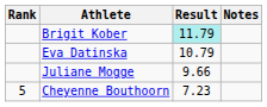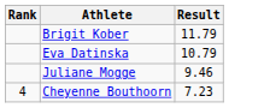 <table class="wikitable sortable" style="text-align:center">
 <tr>
 <th>Rank</th>
 <th>Athlete</th>
 <th>Result</th>
-<th>Notes</th>
 </tr>
 <tr>
 <td></td>
 <td style="text-align:left"><a href='#'>Brigit Kober</a><br></td>
-<td style="background: paleturquoise;">11.79</td>
-<td></td>
+<td>11.79</td>
 </tr>
 <tr>
 <td></td>
 <td style="text-align:left"><a href='#'>Eva Datinska</a><br></td>
 <td>10.79</td>
-<td></td>
 </tr>
 <tr>
 <td></td>
 <td style="text-align:left"><a href='#'>Juliane Mogge</a><br></td>
-<td>9.66</td>
-<td></td>
+<td>9.46</td>
 </tr>
 <tr>
-<td>5</td>
+<td>4</td>
 <td style="text-align:left"><a href='#'>Cheyenne Bouthoorn</a><br></td>
 <td>7.23</td>
-<td></td>
 </tr>
 </table>
